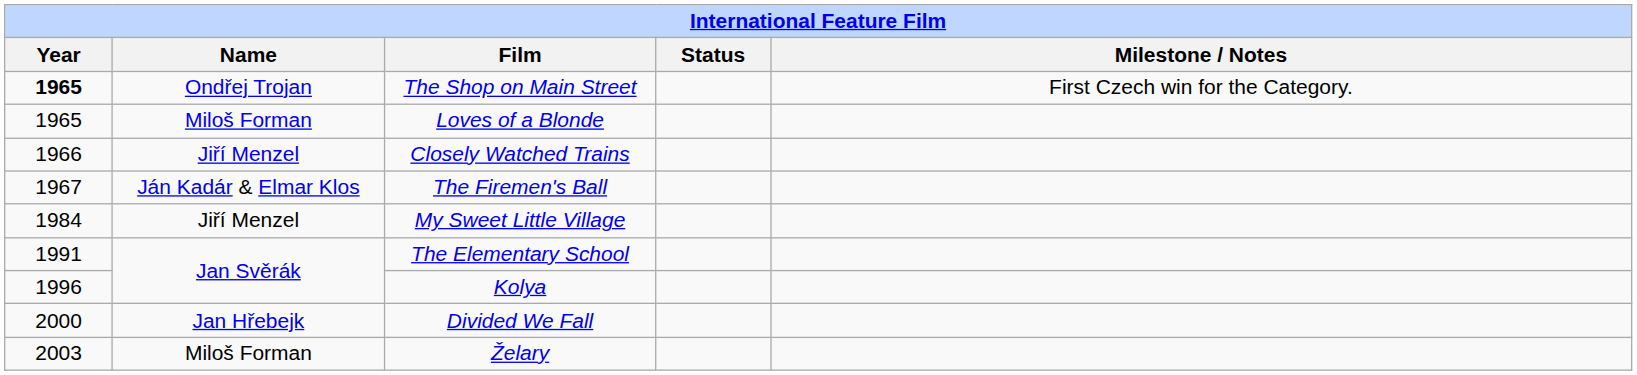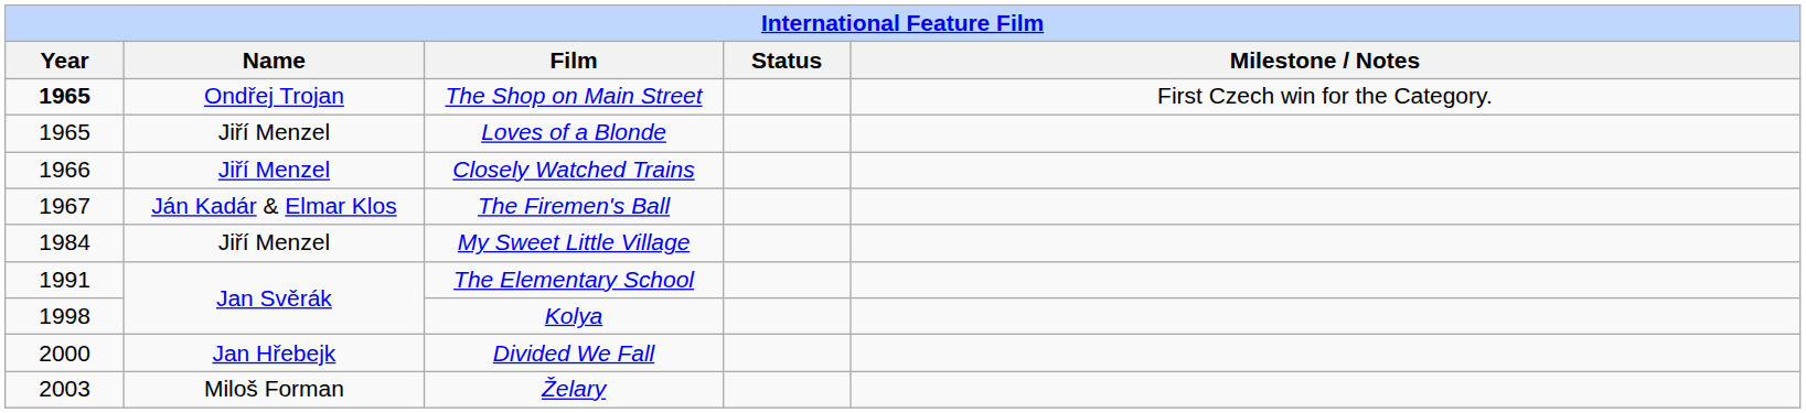 <table class="wikitable" style="text-align: center">
 <tr ---- bgcolor="#bfd7ff">
 <td colspan=5 align=center><strong><a href='#'>International Feature Film</a></strong></td>
 </tr>
 <tr ---- bgcolor="#ebf5ff">
 <th width="75">Year</th>
 <th width="200">Name</th>
 <th width="200">Film</th>
 <th width="80">Status</th>
 <th width="650">Milestone / Notes</th>
 </tr>
 <tr>
 <td><strong>1965</strong></td>
 <td><a href='#'>Ondřej Trojan</a></td>
 <td><em><a href='#'>The Shop on Main Street</a></em></td>
 <td></td>
 <td>First Czech win for the Category.</td>
 </tr>
 <tr>
 <td>1965</td>
-<td><a href='#'>Miloš Forman</a></td>
+<td>Jiří Menzel</td>
 <td><em><a href='#'>Loves of a Blonde</a></em></td>
 <td></td>
 <td></td>
 </tr>
 <tr>
 <td>1966</td>
 <td><a href='#'>Jiří Menzel</a></td>
 <td><em><a href='#'>Closely Watched Trains</a></em></td>
 <td></td>
 <td></td>
 </tr>
 <tr>
 <td>1967</td>
 <td><a href='#'>Ján Kadár</a> & <a href='#'>Elmar Klos</a></td>
 <td><em><a href='#'>The Firemen's Ball</a></em></td>
 <td></td>
 <td></td>
 </tr>
 <tr>
 <td>1984</td>
 <td>Jiří Menzel</td>
 <td><em><a href='#'>My Sweet Little Village</a></em></td>
 <td></td>
 <td></td>
 </tr>
 <tr>
 <td>1991</td>
 <td rowspan="2"><a href='#'>Jan Svěrák</a></td>
 <td><em><a href='#'>The Elementary School</a></em></td>
 <td></td>
 <td></td>
 </tr>
 <tr>
-<td>1996</td>
+<td>1998</td>
 <td><em><a href='#'>Kolya</a></em></td>
 <td></td>
 <td></td>
 </tr>
 <tr>
 <td>2000</td>
 <td><a href='#'>Jan Hřebejk</a></td>
 <td><em><a href='#'>Divided We Fall</a></em></td>
 <td></td>
 <td></td>
 </tr>
 <tr>
 <td>2003</td>
 <td>Miloš Forman</td>
 <td><em><a href='#'>Želary</a></em></td>
 <td></td>
 <td></td>
 </tr>
 </table>
